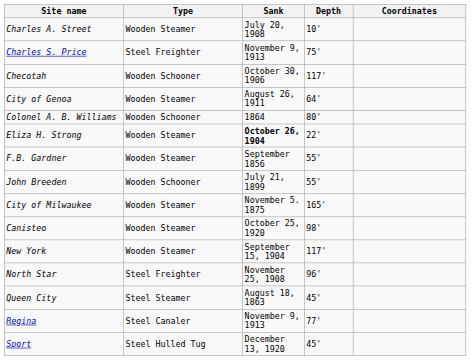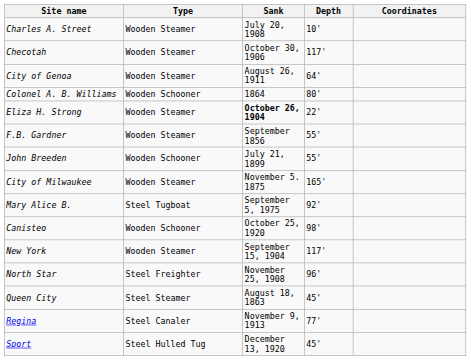 <table class="wikitable">
 <tr>
 <th width="180">Site name</th>
 <th width="180">Type</th>
 <th width="90">Sank</th>
 <th width="70">Depth</th>
 <th width="170">Coordinates</th>
 </tr>
 <tr>
 <td><em>Charles A. Street</em></td>
 <td>Wooden Steamer</td>
 <td>July 20, 1908</td>
 <td>10'</td>
 <td></td>
 </tr>
 <tr>
-<td><a href='#'><em>Charles S. Price</em></a></td>
-<td>Steel Freighter</td>
-<td>November 9, 1913</td>
-<td>75'</td>
-<td></td>
-</tr>
-<tr>
 <td><em>Checotah</em></td>
-<td>Wooden Schooner</td>
+<td>Wooden Steamer</td>
 <td>October 30, 1906</td>
 <td>117'</td>
 <td></td>
 </tr>
 <tr>
 <td><em>City of Genoa</em></td>
 <td>Wooden Steamer</td>
 <td>August 26, 1911</td>
 <td>64'</td>
 <td></td>
 </tr>
 <tr>
 <td><em>Colonel A. B. Williams</em></td>
 <td>Wooden Schooner</td>
 <td>1864</td>
 <td>80'</td>
 <td></td>
 </tr>
 <tr>
 <td><em>Eliza H. Strong</em></td>
 <td>Wooden Steamer</td>
 <td><strong>October 26, 1904</strong></td>
 <td>22'</td>
 <td></td>
 </tr>
 <tr>
 <td><em>F.B. Gardner</em></td>
 <td>Wooden Steamer</td>
 <td>September 1856</td>
 <td>55'</td>
 <td></td>
 </tr>
 <tr>
 <td><em>John Breeden</em></td>
 <td>Wooden Schooner</td>
 <td>July 21, 1899</td>
 <td>55'</td>
 <td></td>
 </tr>
 <tr>
 <td><em>City of Milwaukee</em></td>
 <td>Wooden Steamer</td>
 <td>November 5. 1875</td>
 <td>165'</td>
 <td></td>
 </tr>
 <tr>
+<td><em>Mary Alice B.</em></td>
+<td>Steel Tugboat</td>
+<td>September 5, 1975</td>
+<td>92'</td>
+<td></td>
+</tr>
+<tr>
 <td><em>Canisteo</em></td>
-<td>Wooden Steamer</td>
+<td>Wooden Schooner</td>
 <td>October 25, 1920</td>
 <td>98'</td>
 <td></td>
 </tr>
 <tr>
 <td><em>New York</em></td>
 <td>Wooden Steamer</td>
 <td>September 15, 1904</td>
 <td>117'</td>
 <td></td>
 </tr>
 <tr>
 <td><em>North Star</em></td>
 <td>Steel Freighter</td>
 <td>November 25, 1908</td>
 <td>96'</td>
 <td></td>
 </tr>
 <tr>
 <td><em>Queen City</em></td>
 <td>Steel Steamer</td>
 <td>August 18, 1863</td>
 <td>45'</td>
 <td></td>
 </tr>
 <tr>
 <td><em><a href='#'>Regina</a></em></td>
 <td>Steel Canaler</td>
 <td>November 9, 1913</td>
 <td>77'</td>
 <td></td>
 </tr>
 <tr>
 <td><em><a href='#'>Sport</a></em></td>
 <td>Steel Hulled Tug</td>
 <td>December 13, 1920</td>
 <td>45'</td>
 <td></td>
 </tr>
 </table>
